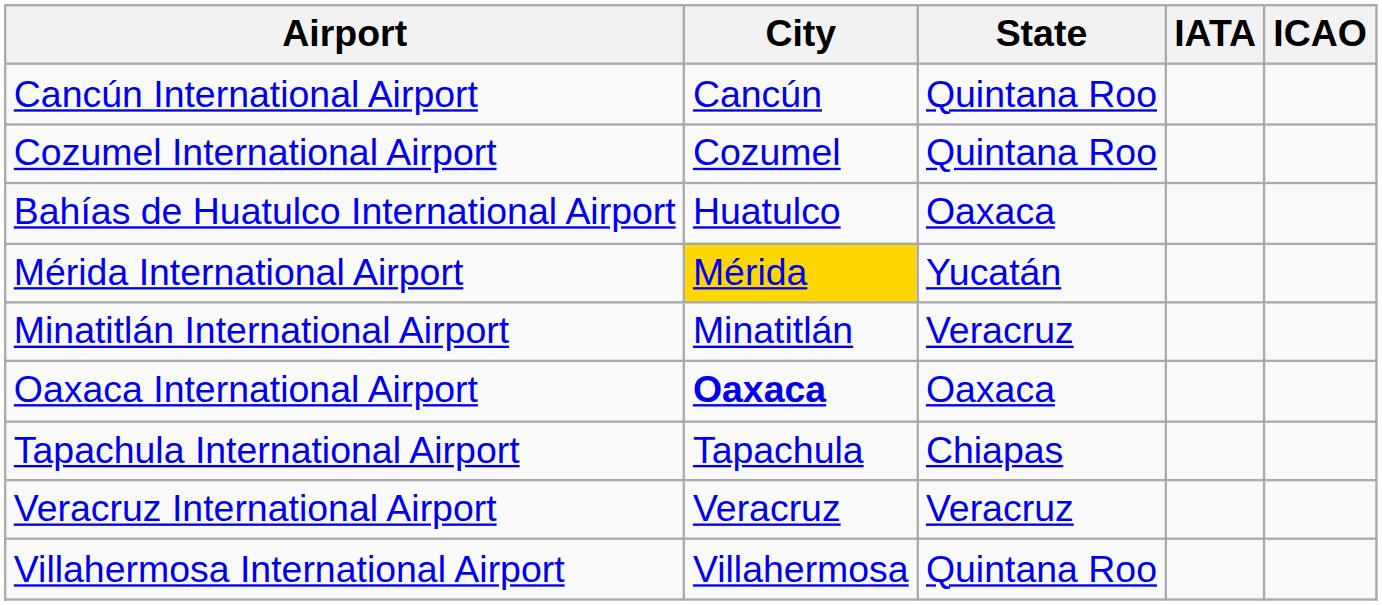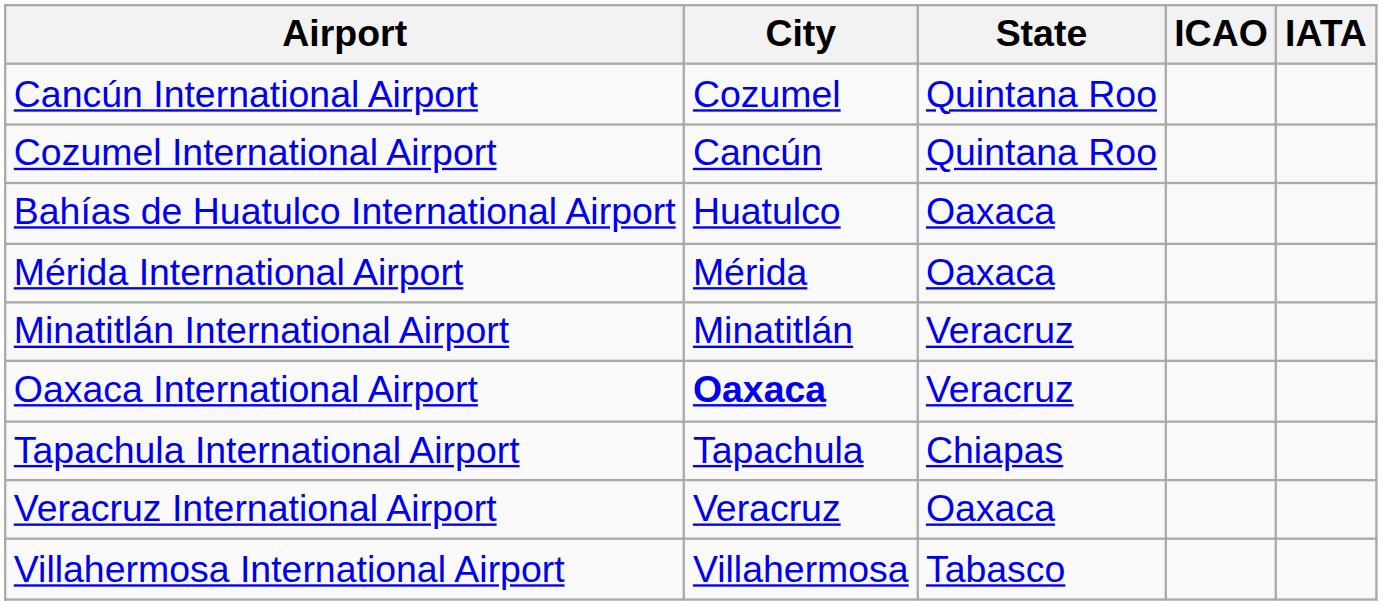 <table class="wikitable sortable">
 <tr>
 <th>Airport</th>
 <th>City</th>
 <th>State</th>
+<th>ICAO</th>
 <th>IATA</th>
-<th>ICAO</th>
 </tr>
 <tr>
 <td><a href='#'>Cancún International Airport</a></td>
-<td><a href='#'>Cancún</a></td>
+<td><a href='#'>Cozumel</a></td>
 <td><a href='#'>Quintana Roo</a></td>
 <td></td>
 <td></td>
 </tr>
 <tr>
 <td><a href='#'>Cozumel International Airport</a></td>
-<td><a href='#'>Cozumel</a></td>
+<td><a href='#'>Cancún</a></td>
 <td><a href='#'>Quintana Roo</a></td>
 <td></td>
 <td></td>
 </tr>
 <tr>
 <td><a href='#'>Bahías de Huatulco International Airport</a></td>
 <td><a href='#'>Huatulco</a></td>
 <td><a href='#'>Oaxaca</a></td>
 <td></td>
 <td></td>
 </tr>
 <tr>
 <td><a href='#'>Mérida International Airport</a></td>
-<td style="background: gold;"><a href='#'>Mérida</a></td>
-<td><a href='#'>Yucatán</a></td>
+<td><a href='#'>Mérida</a></td>
+<td><a href='#'>Oaxaca</a></td>
 <td></td>
 <td></td>
 </tr>
 <tr>
 <td><a href='#'>Minatitlán International Airport</a></td>
 <td><a href='#'>Minatitlán</a></td>
 <td><a href='#'>Veracruz</a></td>
 <td></td>
 <td></td>
 </tr>
 <tr>
 <td><a href='#'>Oaxaca International Airport</a></td>
 <td><strong><a href='#'>Oaxaca</a></strong></td>
-<td><a href='#'>Oaxaca</a></td>
+<td><a href='#'>Veracruz</a></td>
 <td></td>
 <td></td>
 </tr>
 <tr>
 <td><a href='#'>Tapachula International Airport</a></td>
 <td><a href='#'>Tapachula</a></td>
 <td><a href='#'>Chiapas</a></td>
 <td></td>
 <td></td>
 </tr>
 <tr>
 <td><a href='#'>Veracruz International Airport</a></td>
 <td><a href='#'>Veracruz</a></td>
-<td><a href='#'>Veracruz</a></td>
+<td><a href='#'>Oaxaca</a></td>
 <td></td>
 <td></td>
 </tr>
 <tr>
 <td><a href='#'>Villahermosa International Airport</a></td>
 <td><a href='#'>Villahermosa</a></td>
-<td><a href='#'>Quintana Roo</a></td>
+<td><a href='#'>Tabasco</a></td>
 <td></td>
 <td></td>
 </tr>
 </table>
